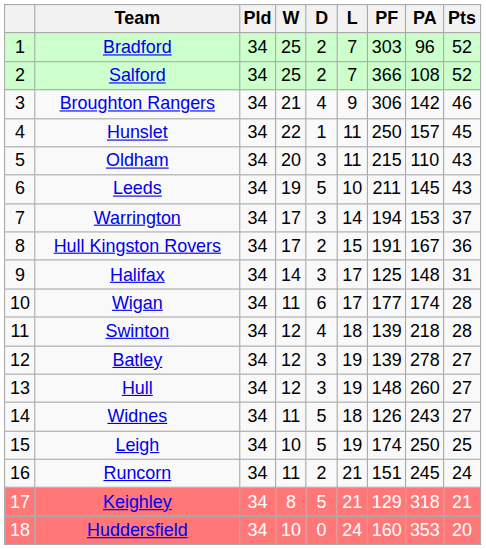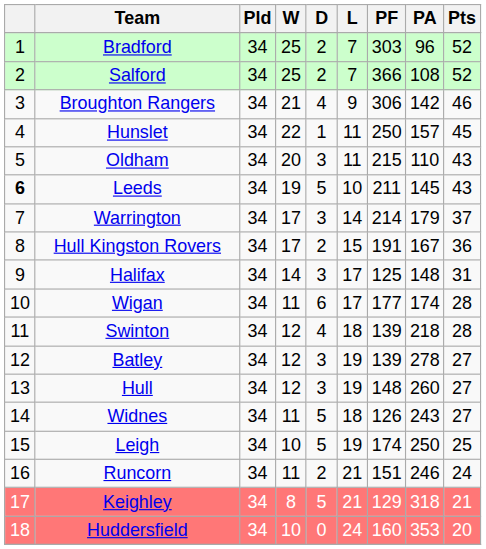 <table class="wikitable" style="text-align:center;">
 <tr>
 <th width=20 abbr="Position"></th>
 <th width=175>Team</th>
 <th width=20 abbr="Played">Pld</th>
 <th width=20 abbr="Won">W</th>
 <th width=20 abbr="Drawn">D</th>
 <th width=20 abbr="Lost">L</th>
 <th width=20 abbr="Points for">PF</th>
 <th width=20 abbr="Points against">PA</th>
 <th width=20 abbr="Points">Pts</th>
 </tr>
 <tr>
 </tr>
 <tr align=center style="background:#ccffcc;color:">
 <td>1</td>
 <td><a href='#'>Bradford</a></td>
 <td>34</td>
 <td>25</td>
 <td>2</td>
 <td>7</td>
 <td>303</td>
 <td>96</td>
 <td>52</td>
 </tr>
 <tr align=center style="background:#ccffcc;color:">
 <td>2</td>
 <td><a href='#'>Salford</a></td>
 <td>34</td>
 <td>25</td>
 <td>2</td>
 <td>7</td>
 <td>366</td>
 <td>108</td>
 <td>52</td>
 </tr>
 <tr align=center style="background:">
 <td>3</td>
 <td><a href='#'>Broughton Rangers</a></td>
 <td>34</td>
 <td>21</td>
 <td>4</td>
 <td>9</td>
 <td>306</td>
 <td>142</td>
 <td>46</td>
 </tr>
 <tr align=center style="background:">
 <td>4</td>
 <td><a href='#'>Hunslet</a></td>
 <td>34</td>
 <td>22</td>
 <td>1</td>
 <td>11</td>
 <td>250</td>
 <td>157</td>
 <td>45</td>
 </tr>
 <tr align=center style="background:">
 <td>5</td>
 <td><a href='#'>Oldham</a></td>
 <td>34</td>
 <td>20</td>
 <td>3</td>
 <td>11</td>
 <td>215</td>
 <td>110</td>
 <td>43</td>
 </tr>
 <tr align=center style="background:">
-<td>6</td>
+<td><strong>6</strong></td>
 <td><a href='#'>Leeds</a></td>
 <td>34</td>
 <td>19</td>
 <td>5</td>
 <td>10</td>
 <td>211</td>
 <td>145</td>
 <td>43</td>
 </tr>
 <tr align=center style="background:">
 <td>7</td>
 <td><a href='#'>Warrington</a></td>
 <td>34</td>
 <td>17</td>
 <td>3</td>
 <td>14</td>
-<td>194</td>
-<td>153</td>
+<td>214</td>
+<td>179</td>
 <td>37</td>
 </tr>
 <tr align=center style="background:">
 <td>8</td>
 <td><a href='#'>Hull Kingston Rovers</a></td>
 <td>34</td>
 <td>17</td>
 <td>2</td>
 <td>15</td>
 <td>191</td>
 <td>167</td>
 <td>36</td>
 </tr>
 <tr align=center style="background:">
 <td>9</td>
 <td><a href='#'>Halifax</a></td>
 <td>34</td>
 <td>14</td>
 <td>3</td>
 <td>17</td>
 <td>125</td>
 <td>148</td>
 <td>31</td>
 </tr>
 <tr align=center style="background:">
 <td>10</td>
 <td><a href='#'>Wigan</a></td>
 <td>34</td>
 <td>11</td>
 <td>6</td>
 <td>17</td>
 <td>177</td>
 <td>174</td>
 <td>28</td>
 </tr>
 <tr align=center style="background:">
 <td>11</td>
 <td><a href='#'>Swinton</a></td>
 <td>34</td>
 <td>12</td>
 <td>4</td>
 <td>18</td>
 <td>139</td>
 <td>218</td>
 <td>28</td>
 </tr>
 <tr align=center style="background:">
 <td>12</td>
 <td><a href='#'>Batley</a></td>
 <td>34</td>
 <td>12</td>
 <td>3</td>
 <td>19</td>
 <td>139</td>
 <td>278</td>
 <td>27</td>
 </tr>
 <tr align=center style="background:">
 <td>13</td>
 <td><a href='#'>Hull</a></td>
 <td>34</td>
 <td>12</td>
 <td>3</td>
 <td>19</td>
 <td>148</td>
 <td>260</td>
 <td>27</td>
 </tr>
 <tr align=center style="background:">
 <td>14</td>
 <td><a href='#'>Widnes</a></td>
 <td>34</td>
 <td>11</td>
 <td>5</td>
 <td>18</td>
 <td>126</td>
 <td>243</td>
 <td>27</td>
 </tr>
 <tr align=center style="background:">
 <td>15</td>
 <td><a href='#'>Leigh</a></td>
 <td>34</td>
 <td>10</td>
 <td>5</td>
 <td>19</td>
 <td>174</td>
 <td>250</td>
 <td>25</td>
 </tr>
 <tr align=center style="background:">
 <td>16</td>
 <td><a href='#'>Runcorn</a></td>
 <td>34</td>
 <td>11</td>
 <td>2</td>
 <td>21</td>
 <td>151</td>
-<td>245</td>
+<td>246</td>
 <td>24</td>
 </tr>
 <tr align=center style="background:#ff7777;color:white">
 <td>17</td>
 <td><a href='#'>Keighley</a></td>
 <td>34</td>
 <td>8</td>
 <td>5</td>
 <td>21</td>
 <td>129</td>
 <td>318</td>
 <td>21</td>
 </tr>
 <tr align=center style="background:#ff7777;color:white">
 <td>18</td>
 <td><a href='#'>Huddersfield</a></td>
 <td>34</td>
 <td>10</td>
 <td>0</td>
 <td>24</td>
 <td>160</td>
 <td>353</td>
 <td>20</td>
 </tr>
 <tr --->
 </tr>
 </table>
